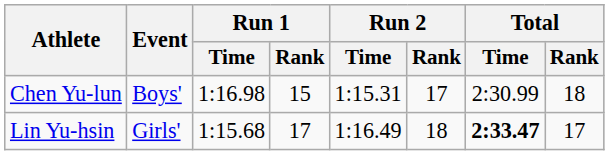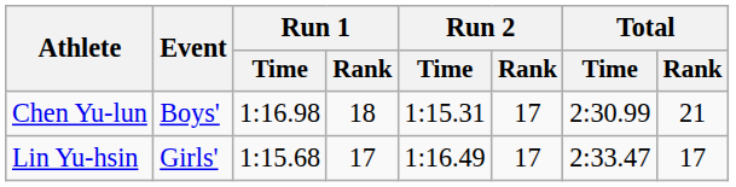 <table class="wikitable" style="font-size:90%">
 <tr>
 <th rowspan="2">Athlete</th>
 <th rowspan="2">Event</th>
 <th colspan="2">Run 1</th>
 <th colspan="2">Run 2</th>
 <th colspan="2">Total</th>
 </tr>
 <tr style="font-size:95%">
 <th>Time</th>
 <th>Rank</th>
 <th>Time</th>
 <th>Rank</th>
 <th>Time</th>
 <th>Rank</th>
 </tr>
 <tr align=center>
 <td align=left><a href='#'>Chen Yu-lun</a></td>
 <td align=left><a href='#'>Boys'</a></td>
 <td>1:16.98</td>
-<td>15</td>
+<td>18</td>
 <td>1:15.31</td>
 <td>17</td>
 <td>2:30.99</td>
-<td>18</td>
+<td>21</td>
 </tr>
 <tr align=center>
 <td align=left><a href='#'>Lin Yu-hsin</a></td>
 <td align=left><a href='#'>Girls'</a></td>
 <td>1:15.68</td>
 <td>17</td>
 <td>1:16.49</td>
-<td>18</td>
-<td><strong>2:33.47</strong></td>
+<td>17</td>
+<td>2:33.47</td>
 <td>17</td>
 </tr>
 </table>
